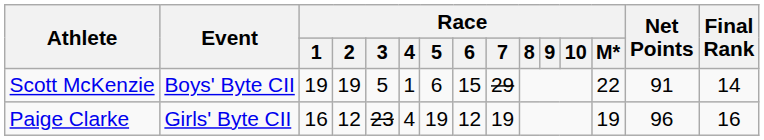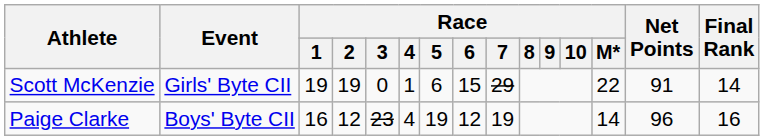 <table class="wikitable" style="font-size:90%">
 <tr>
 <th rowspan="2">Athlete</th>
 <th rowspan="2">Event</th>
 <th colspan=11>Race</th>
 <th rowspan=2>Net<br>Points</th>
 <th rowspan=2>Final <br>Rank</th>
 </tr>
 <tr style="font-size:95%">
 <th>1</th>
 <th>2</th>
 <th>3</th>
 <th>4</th>
 <th>5</th>
 <th>6</th>
 <th>7</th>
 <th>8</th>
 <th>9</th>
 <th>10</th>
 <th>M*</th>
 </tr>
 <tr align=center>
 <td align=left><a href='#'>Scott McKenzie</a></td>
-<td align=left><a href='#'>Boys' Byte CII</a></td>
+<td align=left><a href='#'>Girls' Byte CII</a></td>
 <td>19</td>
 <td>19</td>
-<td>5</td>
+<td>0</td>
 <td>1</td>
 <td>6</td>
 <td>15</td>
 <td><s>29</s></td>
 <td colspan=3></td>
 <td>22</td>
 <td>91</td>
 <td>14</td>
 </tr>
 <tr align=center>
 <td align=left><a href='#'>Paige Clarke</a></td>
-<td align=left><a href='#'>Girls' Byte CII</a></td>
+<td align=left><a href='#'>Boys' Byte CII</a></td>
 <td>16</td>
 <td>12</td>
 <td><s>23</s></td>
 <td>4</td>
 <td>19</td>
 <td>12</td>
 <td>19</td>
 <td colspan=3></td>
-<td>19</td>
+<td>14</td>
 <td>96</td>
 <td>16</td>
 </tr>
 </table>
